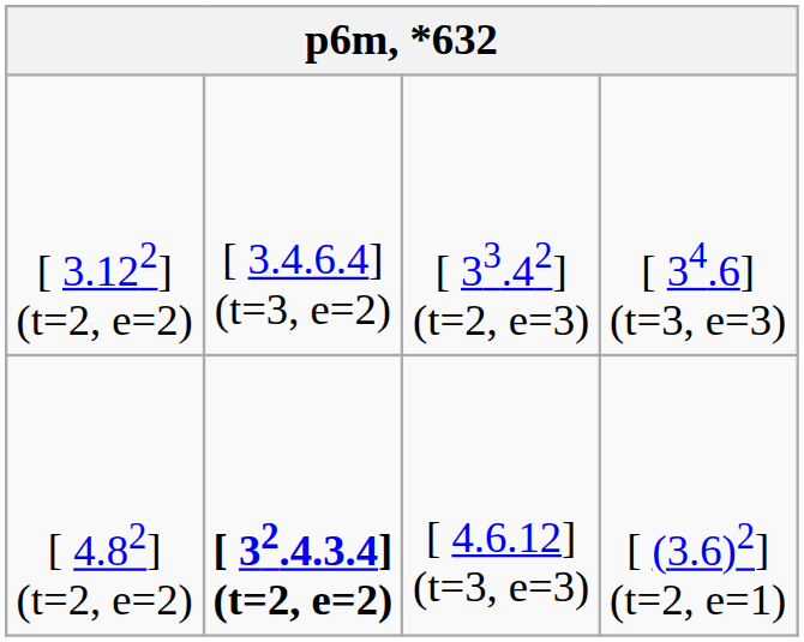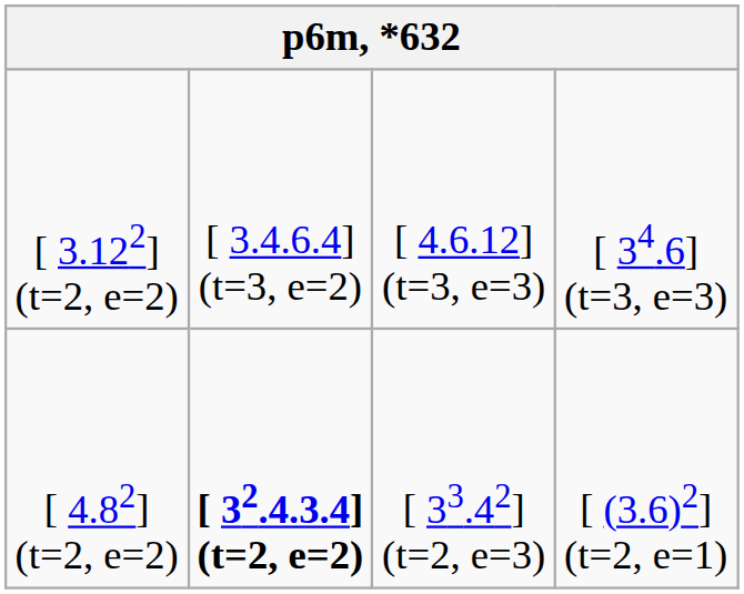 <table class="wikitable">
 <tr align=center>
 <th colspan=6>p6m, *632</th>
 </tr>
 <tr align=center valign=top>
 <td><br><br><br>[ <a href='#'>3.12<sup>2</sup></a>]<br>(t=2, e=2)</td>
 <td><br><br><br>[ <a href='#'>3.4.6.4</a>]<br>(t=3, e=2)</td>
-<td><br><br><br>[ <a href='#'>3<sup>3</sup>.4<sup>2</sup></a>]<br>(t=2, e=3)</td>
+<td><br><br><br>[ <a href='#'>4.6.12</a>]<br>(t=3, e=3)</td>
 <td><br><br><br>[ <a href='#'>3<sup>4</sup>.6</a>]<br>(t=3, e=3)</td>
 </tr>
 <tr align=center valign=top>
 <td><br><br><br>[ <a href='#'>4.8<sup>2</sup></a>]<br>(t=2, e=2)</td>
 <td><strong><br><br><br>[ <a href='#'>3<sup>2</sup>.4.3.4</a>]<br>(t=2, e=2)</strong></td>
-<td><br><br><br>[ <a href='#'>4.6.12</a>]<br>(t=3, e=3)</td>
+<td><br><br><br>[ <a href='#'>3<sup>3</sup>.4<sup>2</sup></a>]<br>(t=2, e=3)</td>
 <td><br><br><br>[ <a href='#'>(3.6)<sup>2</sup></a>]<br>(t=2, e=1)</td>
 </tr>
 </table>
